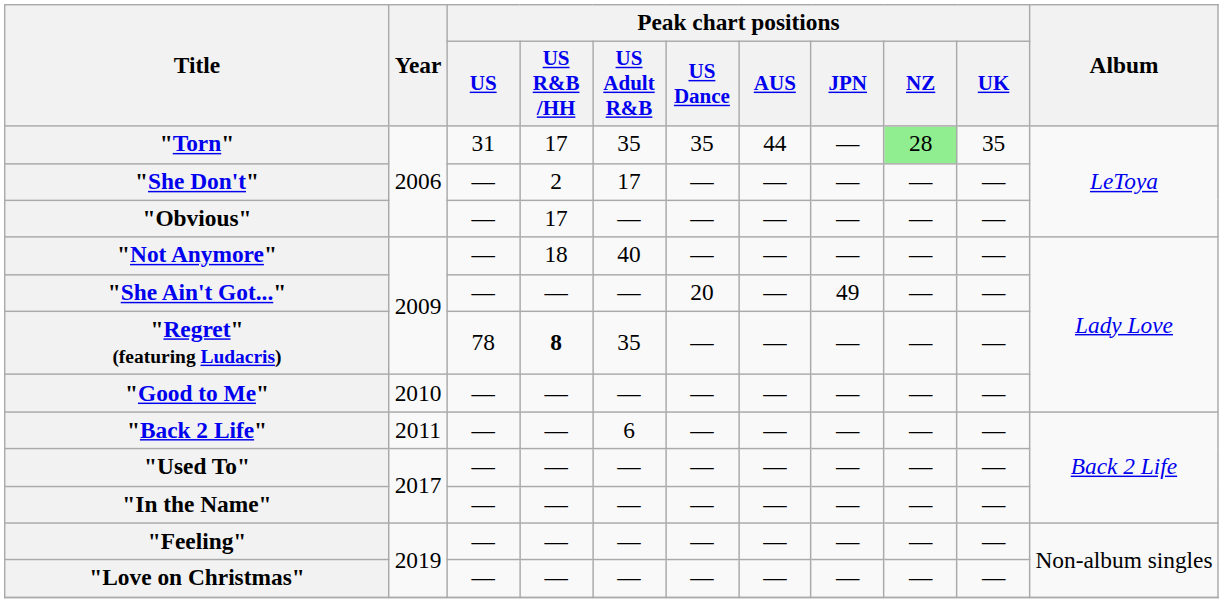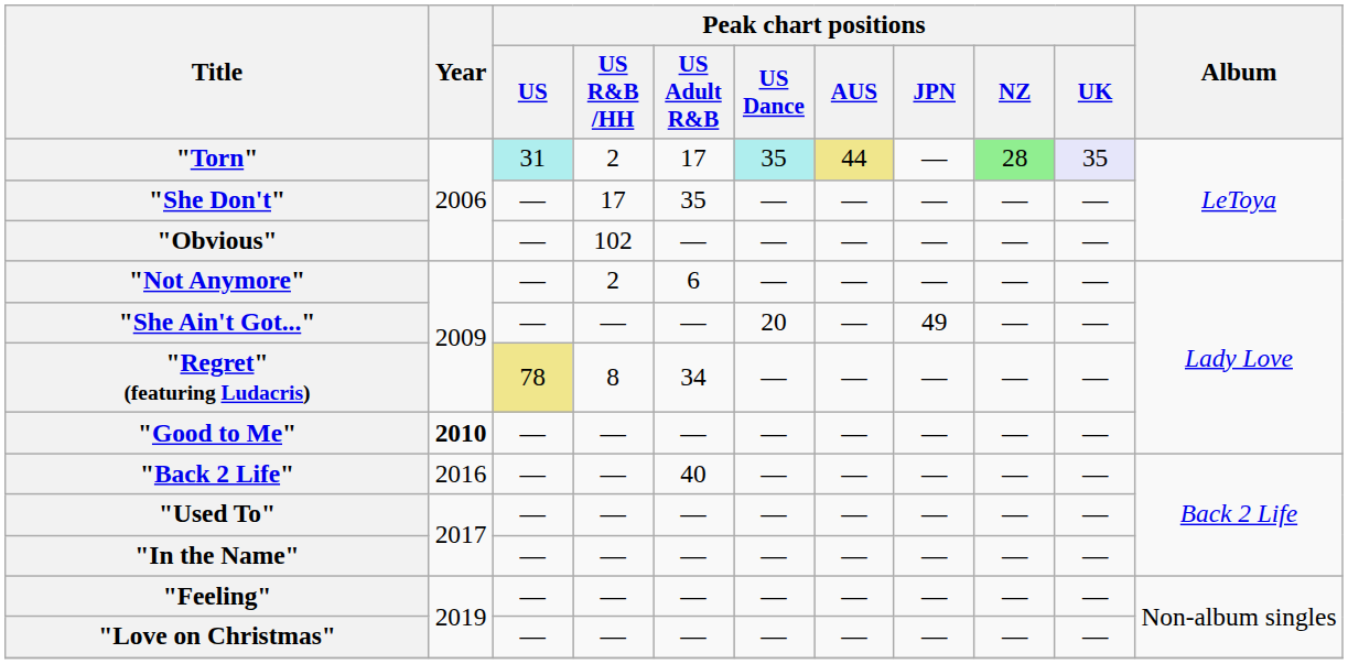 <table class="wikitable plainrowheaders" style="text-align:center;">
 <tr>
 <th scope="col" rowspan="2" style="width:16em;">Title</th>
 <th scope="col" rowspan="2">Year</th>
 <th scope="col" colspan="8">Peak chart positions</th>
 <th scope="col" rowspan="2">Album</th>
 </tr>
 <tr>
 <th scope="col" style="width:3em;font-size:90%;"><a href='#'>US</a><br></th>
 <th scope="col" style="width:3em;font-size:90%;"><a href='#'>US R&B<br>/HH</a><br></th>
 <th scope="col" style="width:3em;font-size:90%;"><a href='#'>US<br>Adult<br>R&B</a><br></th>
 <th scope="col" style="width:3em;font-size:90%;"><a href='#'>US Dance</a><br></th>
 <th scope="col" style="width:3em;font-size:90%;"><a href='#'>AUS</a><br></th>
 <th scope="col" style="width:3em;font-size:90%;"><a href='#'>JPN</a><br></th>
 <th scope="col" style="width:3em;font-size:90%;"><a href='#'>NZ</a><br></th>
 <th scope="col" style="width:3em;font-size:90%;"><a href='#'>UK</a><br></th>
 </tr>
 <tr>
 <th scope="row">"<a href='#'>Torn</a>"</th>
 <td rowspan="3">2006</td>
-<td>31</td>
+<td style="background: paleturquoise;">31</td>
+<td>2</td>
 <td>17</td>
-<td>35</td>
-<td>35</td>
-<td>44</td>
+<td style="background: paleturquoise;">35</td>
+<td style="background: khaki;">44</td>
 <td>—</td>
 <td style="background: lightgreen;">28</td>
-<td>35</td>
+<td style="background: lavender;">35</td>
 <td rowspan="3"><em><a href='#'>LeToya</a></em></td>
 </tr>
 <tr>
 <th scope="row">"<a href='#'>She Don't</a>"</th>
 <td>—</td>
-<td>2</td>
 <td>17</td>
+<td>35</td>
 <td>—</td>
 <td>—</td>
 <td>—</td>
 <td>—</td>
 <td>—</td>
 </tr>
 <tr>
 <th scope="row">"Obvious"</th>
 <td>—</td>
-<td>17</td>
+<td>102</td>
 <td>—</td>
 <td>—</td>
 <td>—</td>
 <td>—</td>
 <td>—</td>
 <td>—</td>
 </tr>
 <tr>
 <th scope="row">"<a href='#'>Not Anymore</a>"</th>
 <td rowspan="3">2009</td>
 <td>—</td>
-<td>18</td>
-<td>40</td>
+<td>2</td>
+<td>6</td>
 <td>—</td>
 <td>—</td>
 <td>—</td>
 <td>—</td>
 <td>—</td>
 <td rowspan="4"><em><a href='#'>Lady Love</a></em></td>
 </tr>
 <tr>
 <th scope="row">"<a href='#'>She Ain't Got...</a>"</th>
 <td>—</td>
 <td>—</td>
 <td>—</td>
 <td>20</td>
 <td>—</td>
 <td>49</td>
 <td>—</td>
 <td>—</td>
 </tr>
 <tr>
 <th scope="row">"<a href='#'>Regret</a>" <br><small>(featuring <a href='#'>Ludacris</a>)</small></th>
-<td>78</td>
-<td><strong>8</strong></td>
-<td>35</td>
+<td style="background: khaki;">78</td>
+<td>8</td>
+<td>34</td>
 <td>—</td>
 <td>—</td>
 <td>—</td>
 <td>—</td>
 <td>—</td>
 </tr>
 <tr>
 <th scope="row">"<a href='#'>Good to Me</a>"</th>
-<td>2010</td>
+<td><strong>2010</strong></td>
 <td>—</td>
 <td>—</td>
 <td>—</td>
 <td>—</td>
 <td>—</td>
 <td>—</td>
 <td>—</td>
 <td>—</td>
 </tr>
 <tr>
 <th scope="row">"<a href='#'>Back 2 Life</a>"</th>
-<td>2011</td>
+<td>2016</td>
 <td>—</td>
 <td>—</td>
-<td>6</td>
+<td>40</td>
 <td>—</td>
 <td>—</td>
 <td>—</td>
 <td>—</td>
 <td>—</td>
 <td rowspan="3"><em><a href='#'>Back 2 Life</a></em></td>
 </tr>
 <tr>
 <th scope="row">"Used To"</th>
 <td rowspan="2">2017</td>
 <td>—</td>
 <td>—</td>
 <td>—</td>
 <td>—</td>
 <td>—</td>
 <td>—</td>
 <td>—</td>
 <td>—</td>
 </tr>
 <tr>
 <th scope="row">"In the Name"</th>
 <td>—</td>
 <td>—</td>
 <td>—</td>
 <td>—</td>
 <td>—</td>
 <td>—</td>
 <td>—</td>
 <td>—</td>
 </tr>
 <tr>
 <th scope="row">"Feeling"</th>
 <td rowspan="2">2019</td>
 <td>—</td>
 <td>—</td>
 <td>—</td>
 <td>—</td>
 <td>—</td>
 <td>—</td>
 <td>—</td>
 <td>—</td>
 <td rowspan="2">Non-album singles</td>
 </tr>
 <tr>
 <th scope="row">"Love on Christmas"</th>
 <td>—</td>
 <td>—</td>
 <td>—</td>
 <td>—</td>
 <td>—</td>
 <td>—</td>
 <td>—</td>
 <td>—</td>
 </tr>
 <tr>
 </tr>
 </table>
